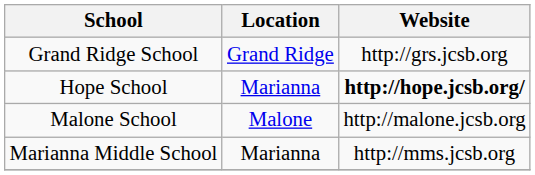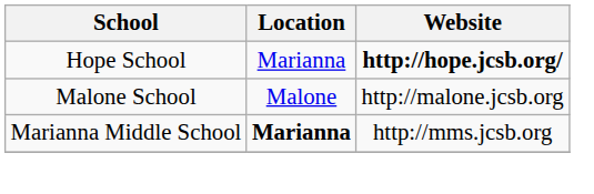 <table class="wikitable" style="text-align:center">
 <tr>
 <th>School</th>
 <th>Location</th>
 <th>Website</th>
-</tr>
-<tr>
-<td>Grand Ridge School</td>
-<td><a href='#'>Grand Ridge</a></td>
-<td>http://grs.jcsb.org</td>
 </tr>
 <tr>
 <td>Hope School</td>
 <td><a href='#'>Marianna</a></td>
 <td><strong>http://hope.jcsb.org/</strong></td>
 </tr>
 <tr>
 <td>Malone School</td>
 <td><a href='#'>Malone</a></td>
 <td>http://malone.jcsb.org</td>
 </tr>
 <tr>
 <td>Marianna Middle School</td>
-<td>Marianna</td>
+<td><strong>Marianna</strong></td>
 <td>http://mms.jcsb.org</td>
 </tr>
 <tr>
 </tr>
 </table>
